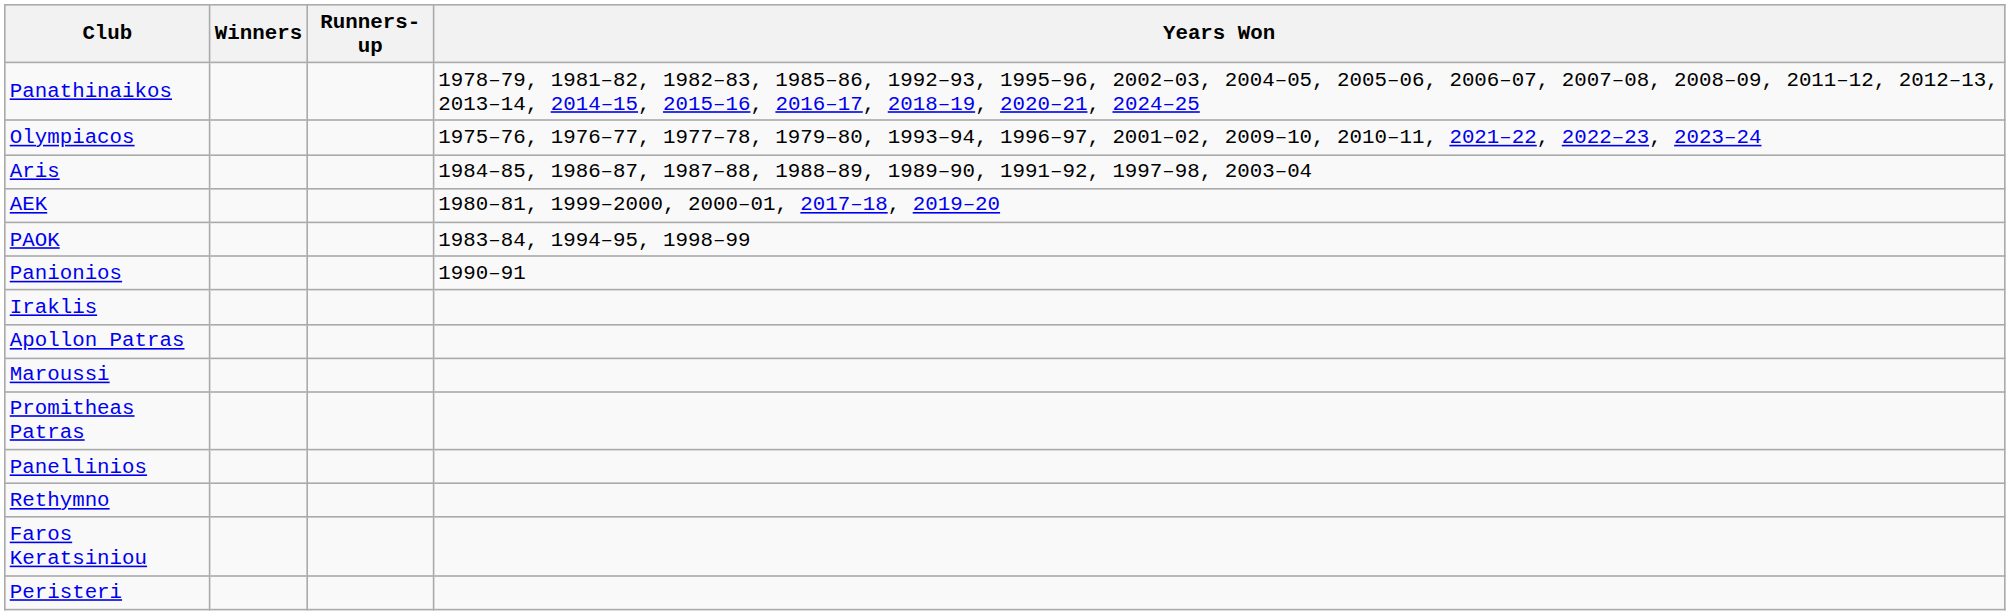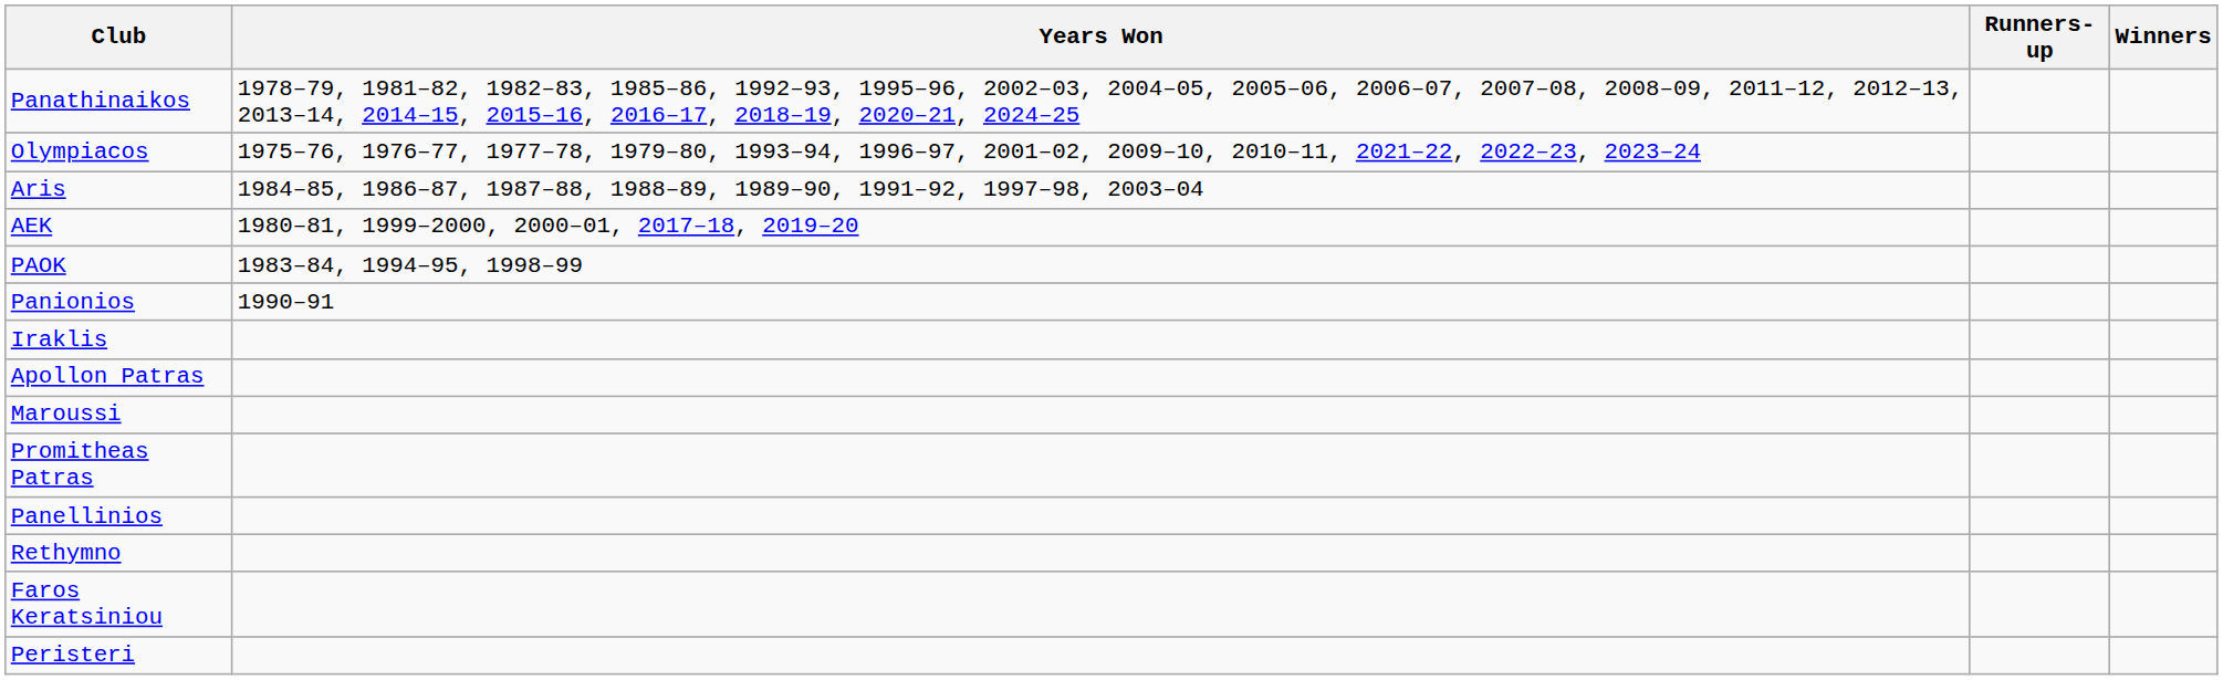 <table class="wikitable">
 <tr>
 <th>Club</th>
+<th>Years Won</th>
+<th>Runners-up</th>
 <th>Winners</th>
-<th>Runners-up</th>
-<th>Years Won</th>
 </tr>
 <tr>
 <td><a href='#'>Panathinaikos</a></td>
+<td>1978–79, 1981–82, 1982–83, 1985–86, 1992–93, 1995–96, 2002–03, 2004–05, 2005–06, 2006–07, 2007–08, 2008–09, 2011–12, 2012–13, 2013–14, <a href='#'>2014–15</a>, <a href='#'>2015–16</a>, <a href='#'>2016–17</a>, <a href='#'>2018–19</a>, <a href='#'>2020–21</a>, <a href='#'>2024–25</a></td>
 <td></td>
 <td></td>
-<td>1978–79, 1981–82, 1982–83, 1985–86, 1992–93, 1995–96, 2002–03, 2004–05, 2005–06, 2006–07, 2007–08, 2008–09, 2011–12, 2012–13, 2013–14, <a href='#'>2014–15</a>, <a href='#'>2015–16</a>, <a href='#'>2016–17</a>, <a href='#'>2018–19</a>, <a href='#'>2020–21</a>, <a href='#'>2024–25</a></td>
 </tr>
 <tr>
 <td><a href='#'>Olympiacos</a></td>
+<td>1975–76, 1976–77, 1977–78, 1979–80, 1993–94, 1996–97, 2001–02, 2009–10, 2010–11, <a href='#'>2021–22</a>, <a href='#'>2022–23</a>, <a href='#'>2023–24</a></td>
 <td></td>
 <td></td>
-<td>1975–76, 1976–77, 1977–78, 1979–80, 1993–94, 1996–97, 2001–02, 2009–10, 2010–11, <a href='#'>2021–22</a>, <a href='#'>2022–23</a>, <a href='#'>2023–24</a></td>
 </tr>
 <tr>
 <td><a href='#'>Aris</a></td>
+<td>1984–85, 1986–87, 1987–88, 1988–89, 1989–90, 1991–92, 1997–98, 2003–04</td>
 <td></td>
 <td></td>
-<td>1984–85, 1986–87, 1987–88, 1988–89, 1989–90, 1991–92, 1997–98, 2003–04</td>
 </tr>
 <tr>
 <td><a href='#'>AEK</a></td>
+<td>1980–81, 1999–2000, 2000–01, <a href='#'>2017–18</a>, <a href='#'>2019–20</a></td>
 <td></td>
 <td></td>
-<td>1980–81, 1999–2000, 2000–01, <a href='#'>2017–18</a>, <a href='#'>2019–20</a></td>
 </tr>
 <tr>
 <td><a href='#'>PAOK</a></td>
+<td>1983–84, 1994–95, 1998–99</td>
 <td></td>
 <td></td>
-<td>1983–84, 1994–95, 1998–99</td>
 </tr>
 <tr>
 <td><a href='#'>Panionios</a></td>
+<td>1990–91</td>
 <td></td>
 <td></td>
-<td>1990–91</td>
 </tr>
 <tr>
 <td><a href='#'>Iraklis</a></td>
 <td></td>
 <td></td>
 <td></td>
 </tr>
 <tr>
 <td><a href='#'>Apollon Patras</a></td>
 <td></td>
 <td></td>
 <td></td>
 </tr>
 <tr>
 <td><a href='#'>Maroussi</a></td>
 <td></td>
 <td></td>
 <td></td>
 </tr>
 <tr>
 <td><a href='#'>Promitheas Patras</a></td>
 <td></td>
 <td></td>
 <td></td>
 </tr>
 <tr>
 <td><a href='#'>Panellinios</a></td>
 <td></td>
 <td></td>
 <td></td>
 </tr>
 <tr>
 <td><a href='#'>Rethymno</a></td>
 <td></td>
 <td></td>
 <td></td>
 </tr>
 <tr>
 <td><a href='#'>Faros Keratsiniou</a></td>
 <td></td>
 <td></td>
 <td></td>
 </tr>
 <tr>
 <td><a href='#'>Peristeri</a></td>
 <td></td>
 <td></td>
 <td></td>
 </tr>
 </table>
